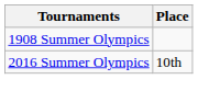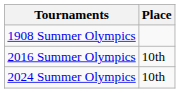 <table class="wikitable collapsible">
 <tr>
 <th>Tournaments</th>
 <th>Place</th>
 </tr>
 <tr>
 <td><a href='#'>1908 Summer Olympics</a></td>
 <td></td>
 </tr>
 <tr>
 <td><a href='#'>2016 Summer Olympics</a></td>
 <td>10th</td>
 </tr>
+<tr>
+<td><a href='#'>2024 Summer Olympics</a></td>
+<td>10th</td>
+</tr>
 </table>
